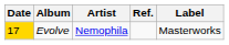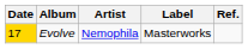 <table class="wikitable">
 <tr>
 <th>Date</th>
 <th>Album</th>
 <th>Artist</th>
+<th>Label</th>
 <th>Ref.</th>
-<th>Label</th>
 </tr>
 <tr>
 <td style="background: gold;">17</td>
 <td><em>Evolve</em></td>
 <td><a href='#'>Nemophila</a></td>
+<td>Masterworks</td>
 <td></td>
-<td>Masterworks</td>
 </tr>
 </table>
